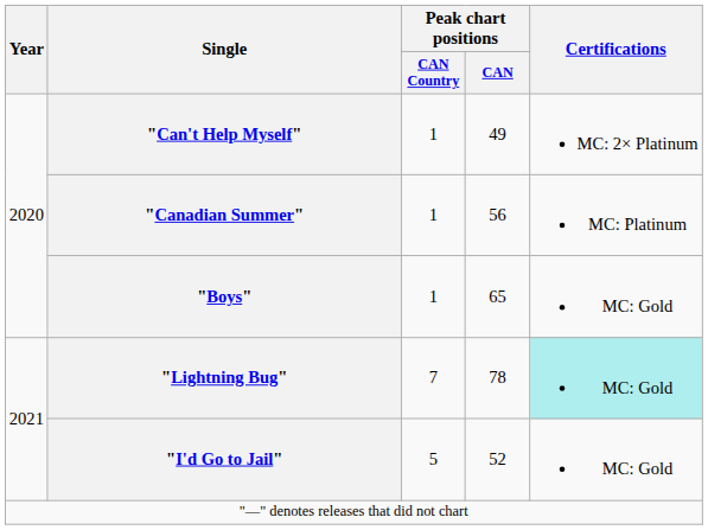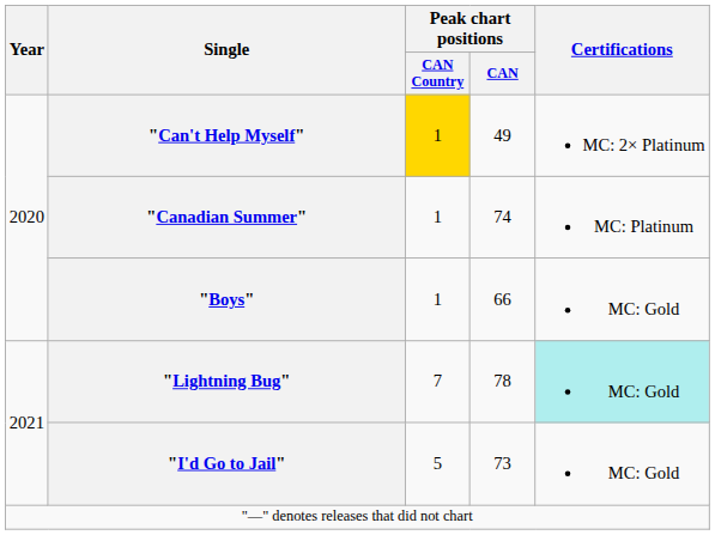 <table class="wikitable plainrowheaders" style="text-align:center;">
 <tr>
 <th rowspan="2">Year</th>
 <th rowspan="2" style="width:20em;">Single</th>
 <th colspan="2">Peak chart<br>positions</th>
 <th rowspan="2"><a href='#'>Certifications</a></th>
 </tr>
 <tr style="font-size:smaller;">
 <th style="width:4em;"><a href='#'>CAN Country</a><br></th>
 <th style="width:4em;"><a href='#'>CAN</a><br></th>
 </tr>
 <tr>
 <td rowspan="3">2020</td>
 <th scope="row">"<a href='#'>Can't Help Myself</a>" </th>
-<td>1</td>
+<td style="background: gold;">1</td>
 <td>49</td>
 <td><br><ul><li>MC: 2× Platinum</li></ul></td>
 </tr>
 <tr>
 <th scope="row">"<a href='#'>Canadian Summer</a>"</th>
 <td>1</td>
-<td>56</td>
+<td>74</td>
 <td><br><ul><li>MC: Platinum</li></ul></td>
 </tr>
 <tr>
 <th scope="row">"<a href='#'>Boys</a>" </th>
 <td>1</td>
-<td>65</td>
+<td>66</td>
 <td><br><ul><li>MC: Gold</li></ul></td>
 </tr>
 <tr>
 <td rowspan="2">2021</td>
 <th scope="row">"<a href='#'>Lightning Bug</a>"</th>
 <td>7</td>
 <td>78</td>
 <td style="background: paleturquoise;"><br><ul><li>MC: Gold</li></ul></td>
 </tr>
 <tr>
 <th scope="row">"<a href='#'>I'd Go to Jail</a>"</th>
 <td>5</td>
-<td>52</td>
+<td>73</td>
 <td><br><ul><li>MC: Gold</li></ul></td>
 </tr>
 <tr>
 <td colspan="10" style="font-size:85%">"—" denotes releases that did not chart</td>
 </tr>
 </table>
